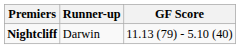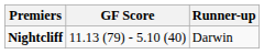 <table class="wikitable" style="text-align:left;">
 <tr style="background:#efefef;">
 <th>Premiers</th>
+<th>GF Score</th>
 <th>Runner-up</th>
-<th>GF Score</th>
 </tr>
 <tr>
 <td><strong>Nightcliff</strong></td>
+<td>11.13 (79) - 5.10 (40)</td>
 <td>Darwin</td>
-<td>11.13 (79) - 5.10 (40)</td>
 </tr>
 </table>
